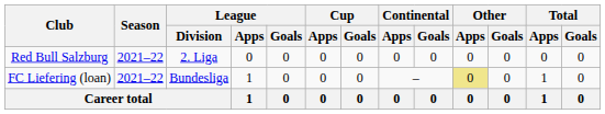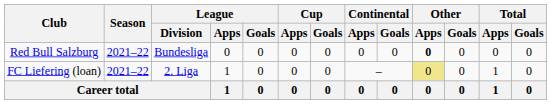 <table class="wikitable" style="text-align:center">
 <tr>
 <th rowspan="2">Club</th>
 <th rowspan="2">Season</th>
 <th colspan="3">League</th>
 <th colspan="2">Cup</th>
 <th colspan="2">Continental</th>
 <th colspan="2">Other</th>
 <th colspan="2">Total</th>
 </tr>
 <tr>
 <th>Division</th>
 <th>Apps</th>
 <th>Goals</th>
 <th>Apps</th>
 <th>Goals</th>
 <th>Apps</th>
 <th>Goals</th>
 <th>Apps</th>
 <th>Goals</th>
 <th>Apps</th>
 <th>Goals</th>
 </tr>
 <tr>
 <td><a href='#'>Red Bull Salzburg</a></td>
 <td><a href='#'>2021–22</a></td>
-<td><a href='#'>2. Liga</a></td>
+<td><a href='#'>Bundesliga</a></td>
 <td>0</td>
 <td>0</td>
 <td>0</td>
 <td>0</td>
 <td>0</td>
 <td>0</td>
-<td>0</td>
+<td><strong>0</strong></td>
 <td>0</td>
 <td>0</td>
 <td>0</td>
 </tr>
 <tr>
 <td><a href='#'>FC Liefering</a> (loan)</td>
 <td><a href='#'>2021–22</a></td>
-<td><a href='#'>Bundesliga</a></td>
+<td><a href='#'>2. Liga</a></td>
 <td>1</td>
 <td>0</td>
 <td>0</td>
 <td>0</td>
 <td colspan="2">–</td>
 <td style="background: khaki;">0</td>
 <td>0</td>
 <td>1</td>
 <td>0</td>
 </tr>
 <tr>
 <th colspan="3">Career total</th>
 <th>1</th>
 <th>0</th>
 <th>0</th>
 <th>0</th>
 <th>0</th>
 <th>0</th>
 <th>0</th>
 <th>0</th>
 <th>1</th>
 <th>0</th>
 </tr>
 </table>
